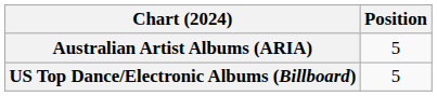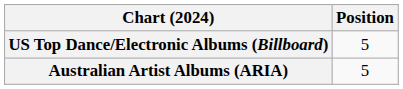 <table class="wikitable plainrowheaders" style="text-align:center">
 <tr>
 <th scope="col">Chart (2024)</th>
 <th scope="col">Position</th>
 </tr>
 <tr>
+<th scope="row">US Top Dance/Electronic Albums (<em>Billboard</em>)</th>
+<td>5</td>
+</tr>
+<tr>
 <th scope="row">Australian Artist Albums (ARIA)</th>
 <td>5</td>
 </tr>
-<tr>
-<th scope="row">US Top Dance/Electronic Albums (<em>Billboard</em>)</th>
-<td>5</td>
-</tr>
 </table>
